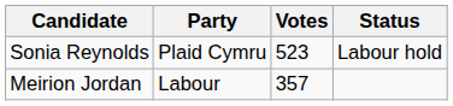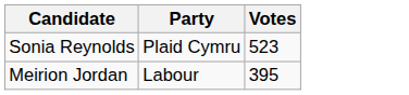 <table class="wikitable sortable">
 <tr>
 <th>Candidate</th>
 <th>Party</th>
 <th>Votes</th>
-<th>Status</th>
 </tr>
 <tr>
 <td>Sonia Reynolds</td>
 <td>Plaid Cymru</td>
 <td>523</td>
-<td>Labour hold</td>
 </tr>
 <tr>
 <td>Meirion Jordan</td>
 <td>Labour</td>
-<td>357</td>
-<td></td>
+<td>395</td>
 </tr>
 </table>
